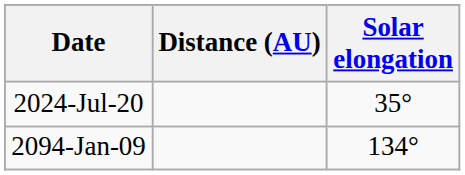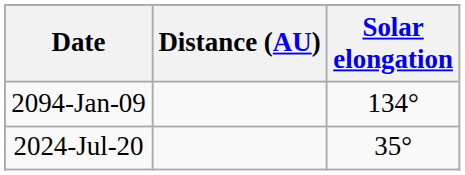 <table class="wikitable sortable" style="text-align:center; font-size: 0.9em;">
 <tr>
 <th>Date</th>
 <th>Distance (<a href='#'>AU</a>)</th>
 <th><a href='#'>Solar<br>elongation</a></th>
 </tr>
 <tr>
+<td>2094-Jan-09</td>
+<td></td>
+<td>134°</td>
+</tr>
+<tr>
 <td>2024-Jul-20</td>
 <td></td>
 <td>35°</td>
 </tr>
-<tr>
-<td>2094-Jan-09</td>
-<td></td>
-<td>134°</td>
-</tr>
 </table>
